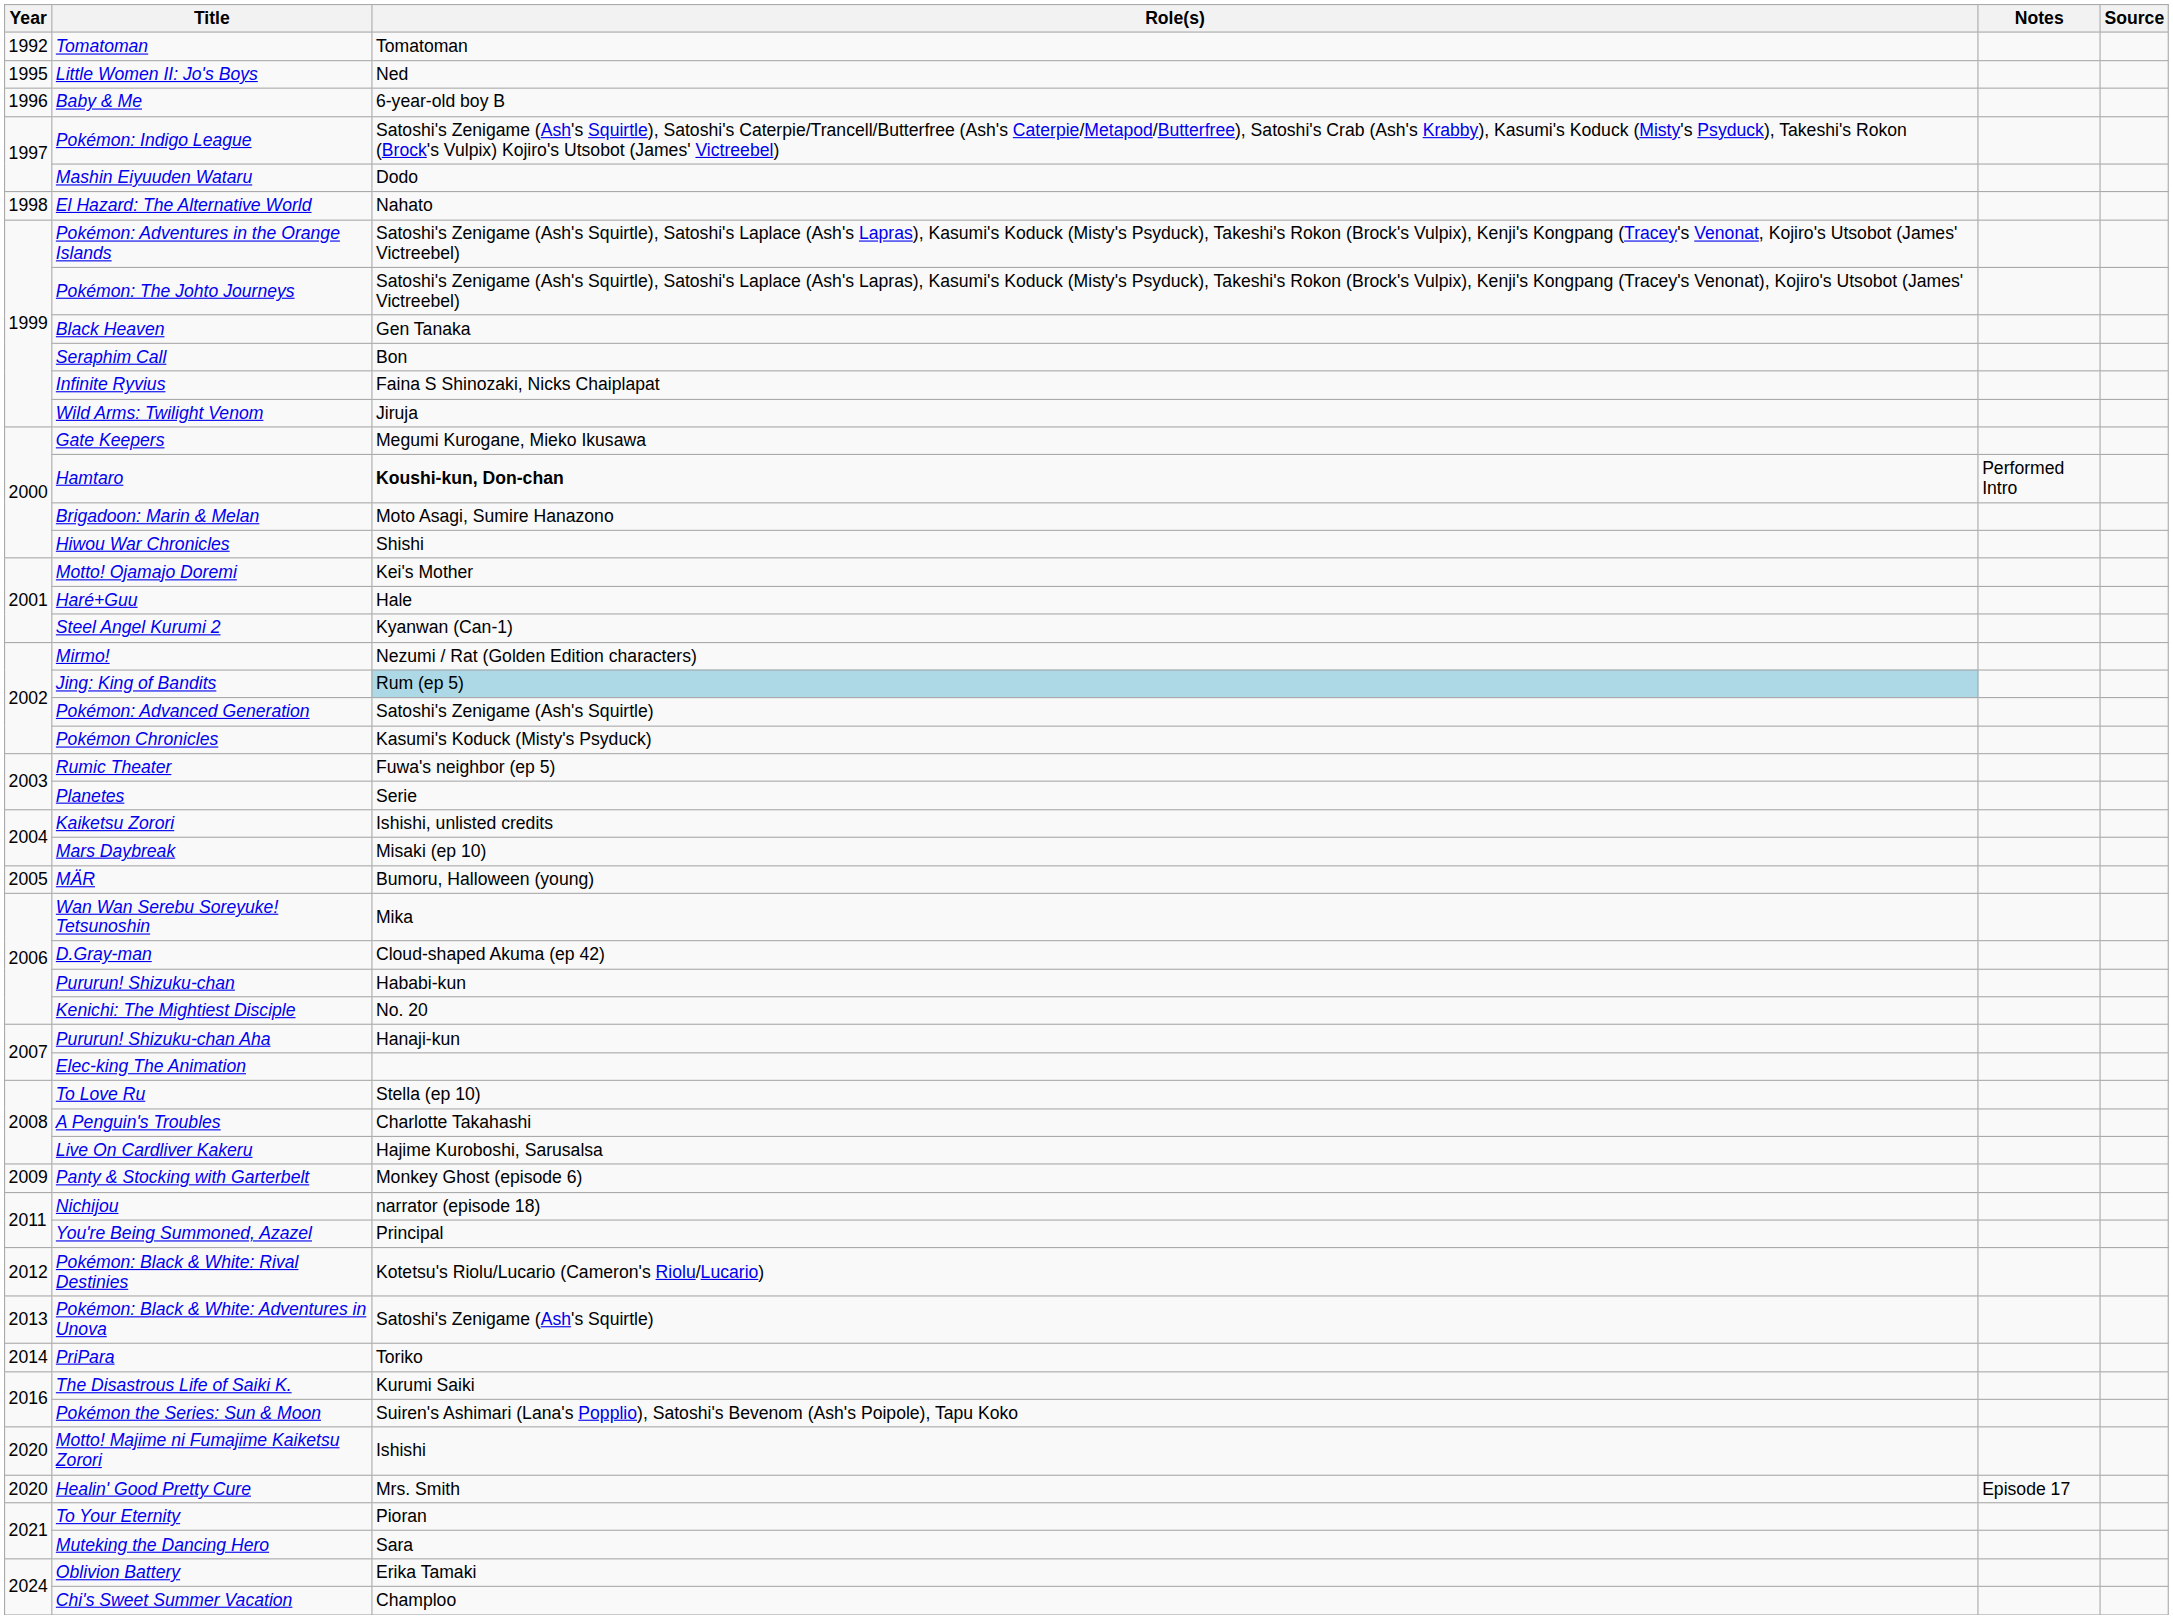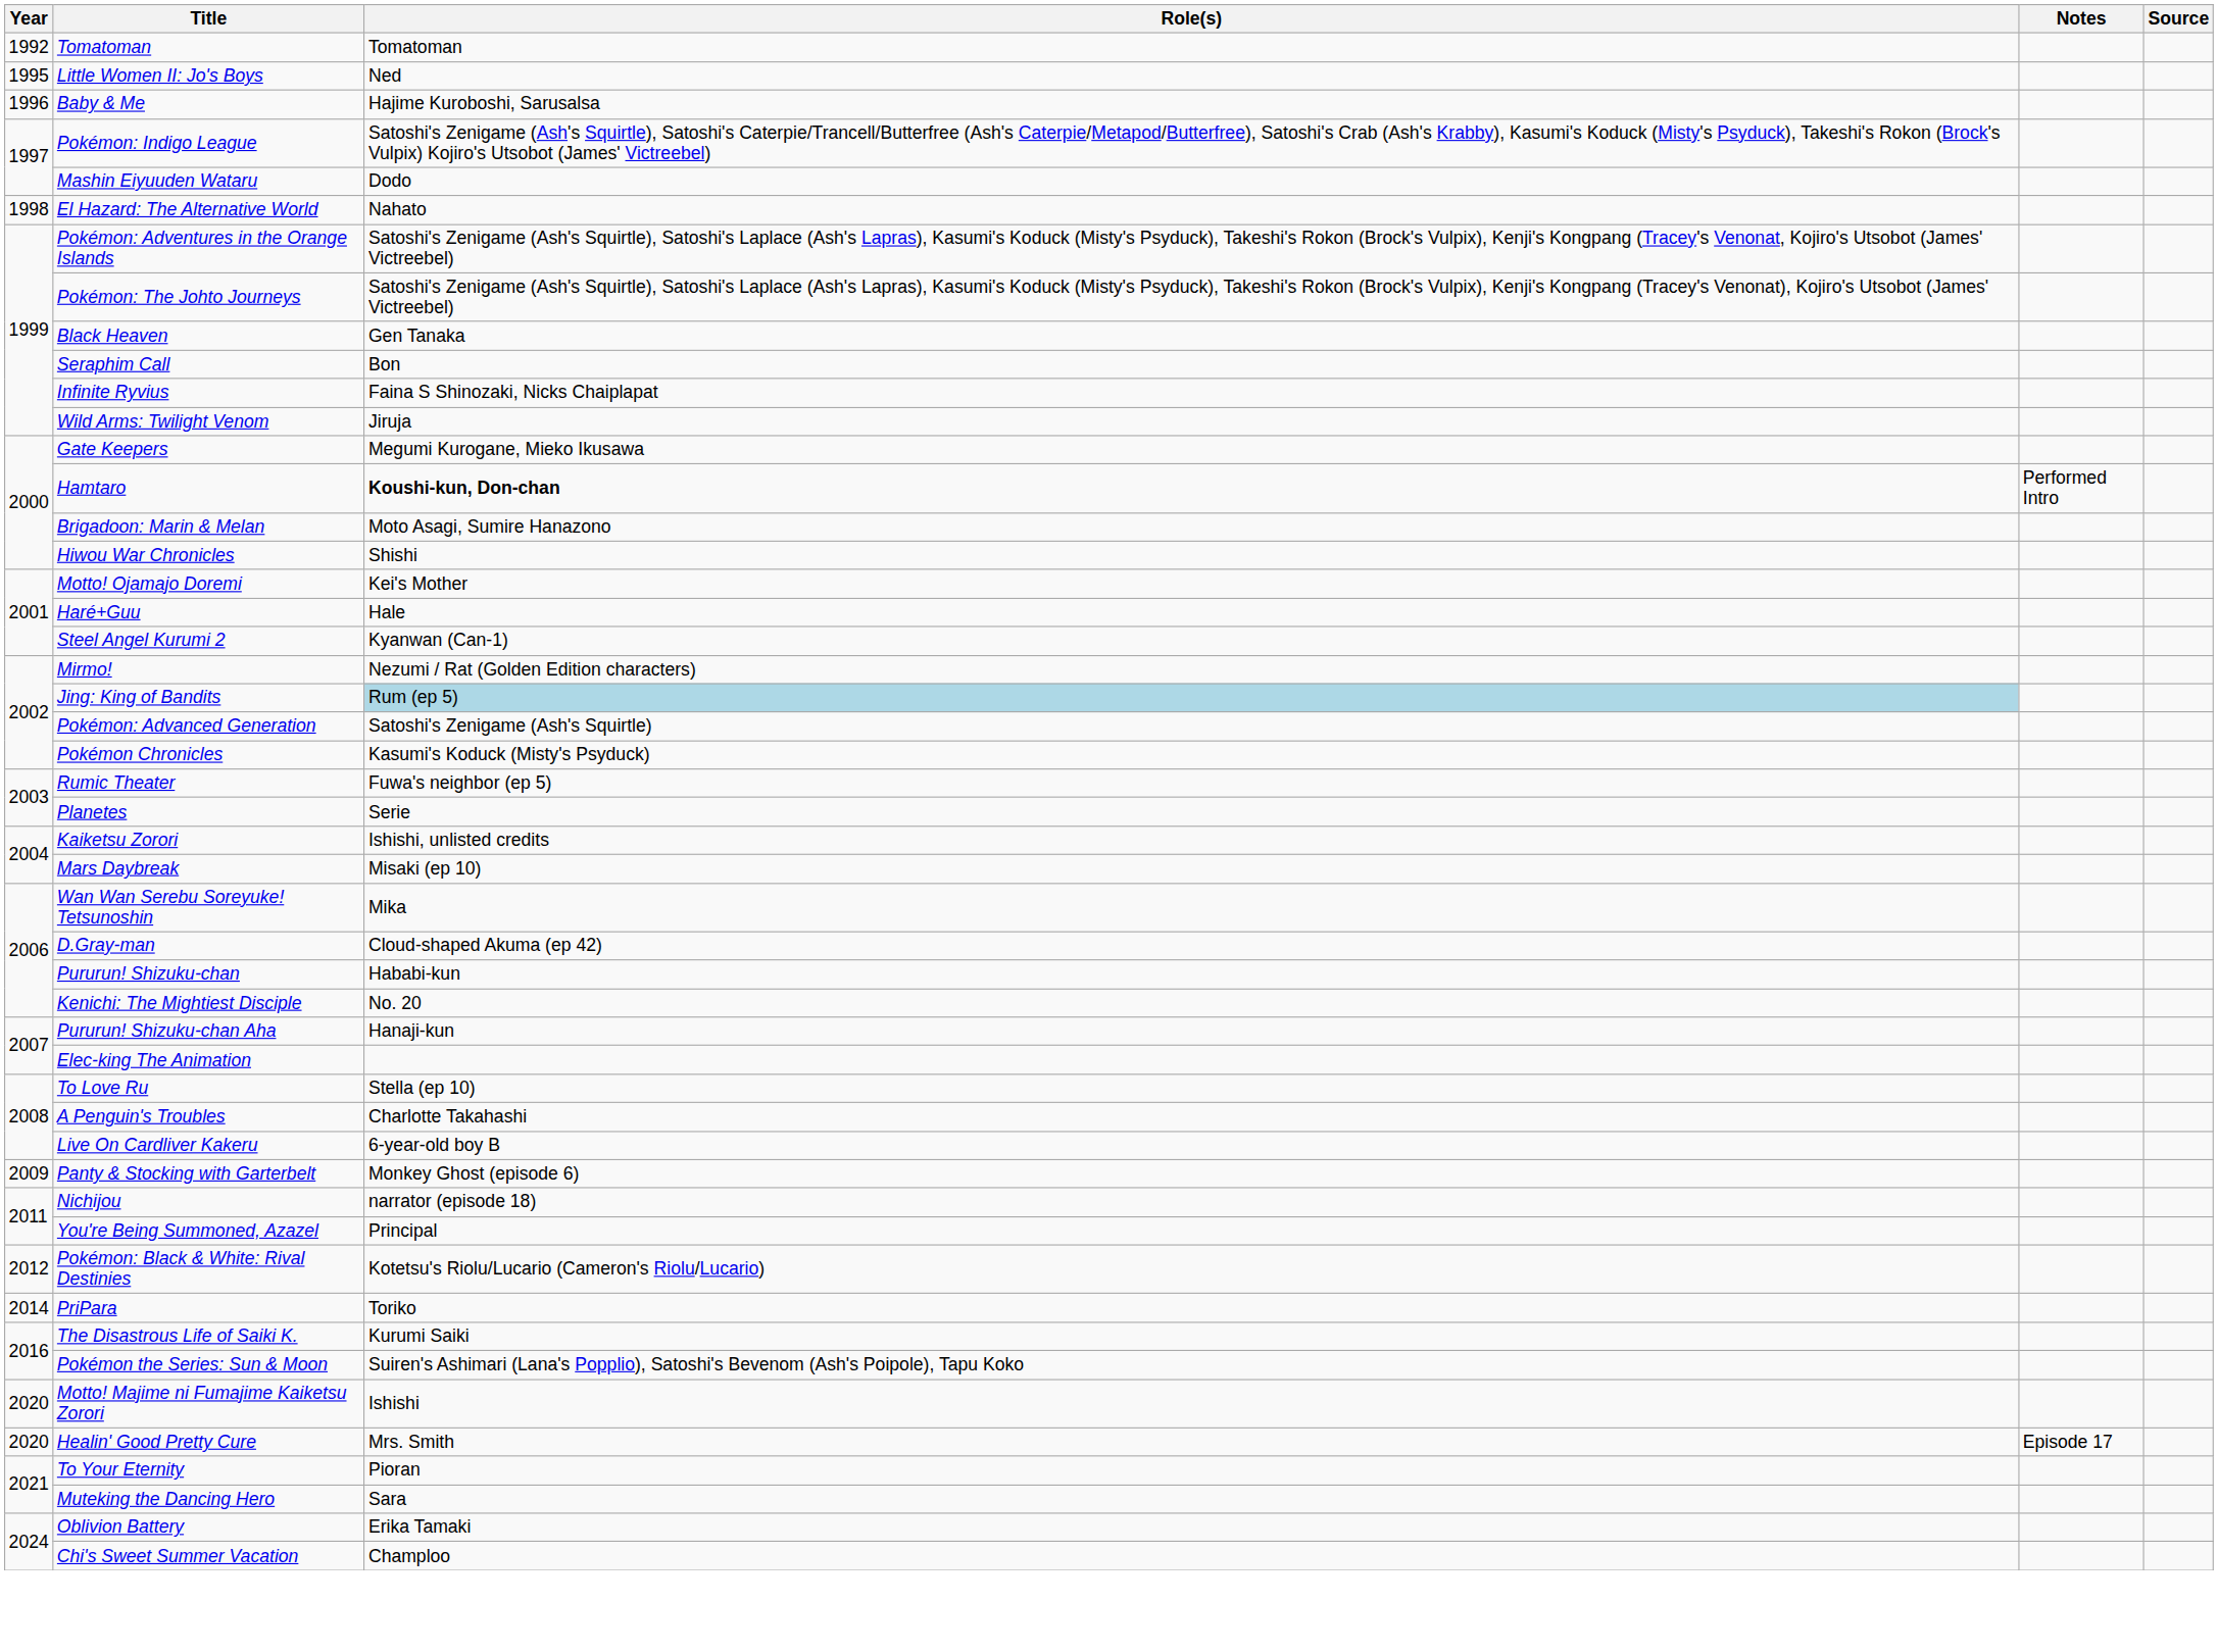 <table class="wikitable">
 <tr>
 <th>Year</th>
 <th>Title</th>
 <th>Role(s)</th>
 <th>Notes</th>
 <th>Source</th>
 </tr>
 <tr>
 <td>1992</td>
 <td><em><a href='#'>Tomatoman</a></em></td>
 <td>Tomatoman</td>
 <td></td>
 <td></td>
 </tr>
 <tr>
 <td>1995</td>
 <td><em><a href='#'>Little Women II: Jo's Boys</a></em></td>
 <td>Ned</td>
 <td></td>
 <td></td>
 </tr>
 <tr>
 <td>1996</td>
 <td><em><a href='#'>Baby & Me</a></em></td>
-<td>6-year-old boy B</td>
+<td>Hajime Kuroboshi, Sarusalsa</td>
 <td></td>
 <td></td>
 </tr>
 <tr>
 <td rowspan="2">1997</td>
 <td><em><a href='#'>Pokémon: Indigo League</a></em></td>
 <td>Satoshi's Zenigame (<a href='#'>Ash</a>'s <a href='#'>Squirtle</a>), Satoshi's Caterpie/Trancell/Butterfree (Ash's <a href='#'>Caterpie</a>/<a href='#'>Metapod</a>/<a href='#'>Butterfree</a>), Satoshi's Crab (Ash's <a href='#'>Krabby</a>), Kasumi's Koduck (<a href='#'>Misty</a>'s <a href='#'>Psyduck</a>), Takeshi's Rokon (<a href='#'>Brock</a>'s Vulpix) Kojiro's Utsobot (James' <a href='#'>Victreebel</a>)</td>
 <td></td>
 <td></td>
 </tr>
 <tr>
 <td><em><a href='#'>Mashin Eiyuuden Wataru</a></em></td>
 <td>Dodo</td>
 <td></td>
 <td></td>
 </tr>
 <tr>
 <td>1998</td>
 <td><em><a href='#'>El Hazard: The Alternative World</a></em></td>
 <td>Nahato</td>
 <td></td>
 <td></td>
 </tr>
 <tr>
 <td rowspan="6">1999</td>
 <td><em><a href='#'>Pokémon: Adventures in the Orange Islands</a></em></td>
 <td>Satoshi's Zenigame (Ash's Squirtle), Satoshi's Laplace (Ash's <a href='#'>Lapras</a>), Kasumi's Koduck (Misty's Psyduck), Takeshi's Rokon (Brock's Vulpix), Kenji's Kongpang (<a href='#'>Tracey</a>'s <a href='#'>Venonat</a>, Kojiro's Utsobot (James' Victreebel)</td>
 <td></td>
 <td></td>
 </tr>
 <tr>
 <td><em><a href='#'>Pokémon: The Johto Journeys</a></em></td>
 <td>Satoshi's Zenigame (Ash's Squirtle), Satoshi's Laplace (Ash's Lapras), Kasumi's Koduck (Misty's Psyduck), Takeshi's Rokon (Brock's Vulpix), Kenji's Kongpang (Tracey's Venonat), Kojiro's Utsobot (James' Victreebel)</td>
 <td></td>
 <td></td>
 </tr>
 <tr>
 <td><em><a href='#'>Black Heaven</a></em></td>
 <td>Gen Tanaka</td>
 <td></td>
 <td></td>
 </tr>
 <tr>
 <td><em><a href='#'>Seraphim Call</a></em></td>
 <td>Bon</td>
 <td></td>
 <td></td>
 </tr>
 <tr>
 <td><em><a href='#'>Infinite Ryvius</a></em></td>
 <td>Faina S Shinozaki, Nicks Chaiplapat</td>
 <td></td>
 <td></td>
 </tr>
 <tr>
 <td><em><a href='#'>Wild Arms: Twilight Venom</a></em></td>
 <td>Jiruja</td>
 <td></td>
 <td></td>
 </tr>
 <tr>
 <td rowspan="4">2000</td>
 <td><em><a href='#'>Gate Keepers</a></em></td>
 <td>Megumi Kurogane, Mieko Ikusawa</td>
 <td></td>
 <td></td>
 </tr>
 <tr>
 <td><em><a href='#'>Hamtaro</a></em></td>
 <td><strong>Koushi-kun, Don-chan</strong></td>
 <td>Performed Intro</td>
 <td></td>
 </tr>
 <tr>
 <td><em><a href='#'>Brigadoon: Marin & Melan</a></em></td>
 <td>Moto Asagi, Sumire Hanazono</td>
 <td></td>
 <td></td>
 </tr>
 <tr>
 <td><em><a href='#'>Hiwou War Chronicles</a></em></td>
 <td>Shishi</td>
 <td></td>
 <td></td>
 </tr>
 <tr>
 <td rowspan="3">2001</td>
 <td><em><a href='#'>Motto! Ojamajo Doremi</a></em></td>
 <td>Kei's Mother</td>
 <td></td>
 <td></td>
 </tr>
 <tr>
 <td><em><a href='#'>Haré+Guu</a></em></td>
 <td>Hale</td>
 <td></td>
 <td></td>
 </tr>
 <tr>
 <td><em><a href='#'>Steel Angel Kurumi 2</a></em></td>
 <td>Kyanwan (Can-1)</td>
 <td></td>
 <td></td>
 </tr>
 <tr>
 <td rowspan="4">2002</td>
 <td><em><a href='#'>Mirmo!</a></em></td>
 <td>Nezumi / Rat (Golden Edition characters)</td>
 <td></td>
 <td></td>
 </tr>
 <tr>
 <td><em><a href='#'>Jing: King of Bandits</a></em></td>
 <td style="background: lightblue;">Rum (ep 5)</td>
 <td></td>
 <td></td>
 </tr>
 <tr>
 <td><em><a href='#'>Pokémon: Advanced Generation</a></em></td>
 <td>Satoshi's Zenigame (Ash's Squirtle)</td>
 <td></td>
 <td></td>
 </tr>
 <tr>
 <td><em><a href='#'>Pokémon Chronicles</a></em></td>
 <td>Kasumi's Koduck (Misty's Psyduck)</td>
 <td></td>
 <td></td>
 </tr>
 <tr>
 <td rowspan="2">2003</td>
 <td><em><a href='#'>Rumic Theater</a></em></td>
 <td>Fuwa's neighbor (ep 5)</td>
 <td></td>
 <td></td>
 </tr>
 <tr>
 <td><em><a href='#'>Planetes</a></em></td>
 <td>Serie</td>
 <td></td>
 <td></td>
 </tr>
 <tr>
 <td rowspan="2">2004</td>
 <td><em><a href='#'>Kaiketsu Zorori</a></em></td>
 <td>Ishishi, unlisted credits</td>
 <td></td>
 <td></td>
 </tr>
 <tr>
 <td><em><a href='#'>Mars Daybreak</a></em></td>
 <td>Misaki (ep 10)</td>
 <td></td>
 <td></td>
 </tr>
 <tr>
-<td>2005</td>
-<td><em><a href='#'>MÄR</a></em></td>
-<td>Bumoru, Halloween (young)</td>
-<td></td>
-<td></td>
-</tr>
-<tr>
 <td rowspan="4">2006</td>
 <td><em><a href='#'>Wan Wan Serebu Soreyuke! Tetsunoshin</a></em></td>
 <td>Mika</td>
 <td></td>
 <td></td>
 </tr>
 <tr>
 <td><em><a href='#'>D.Gray-man</a></em></td>
 <td>Cloud-shaped Akuma (ep 42)</td>
 <td></td>
 <td></td>
 </tr>
 <tr>
 <td><em><a href='#'>Pururun! Shizuku-chan</a></em></td>
 <td>Hababi-kun</td>
 <td></td>
 <td></td>
 </tr>
 <tr>
 <td><em><a href='#'>Kenichi: The Mightiest Disciple</a></em></td>
 <td>No. 20</td>
 <td></td>
 <td></td>
 </tr>
 <tr>
 <td rowspan="2">2007</td>
 <td><em><a href='#'>Pururun! Shizuku-chan Aha</a></em></td>
 <td>Hanaji-kun</td>
 <td></td>
 <td></td>
 </tr>
 <tr>
 <td><em><a href='#'>Elec-king The Animation</a></em></td>
 <td></td>
 <td></td>
 <td></td>
 </tr>
 <tr>
 <td rowspan="3">2008</td>
 <td><em><a href='#'>To Love Ru</a></em></td>
 <td>Stella (ep 10)</td>
 <td></td>
 <td></td>
 </tr>
 <tr>
 <td><em><a href='#'>A Penguin's Troubles</a></em></td>
 <td>Charlotte Takahashi</td>
 <td></td>
 <td></td>
 </tr>
 <tr>
 <td><em><a href='#'>Live On Cardliver Kakeru</a></em></td>
-<td>Hajime Kuroboshi, Sarusalsa</td>
+<td>6-year-old boy B</td>
 <td></td>
 <td></td>
 </tr>
 <tr>
 <td>2009</td>
 <td><em><a href='#'>Panty & Stocking with Garterbelt</a></em></td>
 <td>Monkey Ghost (episode 6)</td>
 <td></td>
 <td></td>
 </tr>
 <tr>
 <td rowspan="2">2011</td>
 <td><em><a href='#'>Nichijou</a></em></td>
 <td>narrator (episode 18)</td>
 <td></td>
 <td></td>
 </tr>
 <tr>
 <td><em><a href='#'>You're Being Summoned, Azazel</a></em></td>
 <td>Principal</td>
 <td></td>
 <td></td>
 </tr>
 <tr>
 <td>2012</td>
 <td><em><a href='#'>Pokémon: Black & White: Rival Destinies</a></em></td>
 <td>Kotetsu's Riolu/Lucario (Cameron's <a href='#'>Riolu</a>/<a href='#'>Lucario</a>)</td>
-<td></td>
-<td></td>
-</tr>
-<tr>
-<td>2013</td>
-<td><em><a href='#'>Pokémon: Black & White: Adventures in Unova</a></em></td>
-<td>Satoshi's Zenigame (<a href='#'>Ash</a>'s Squirtle)</td>
 <td></td>
 <td></td>
 </tr>
 <tr>
 <td>2014</td>
 <td><em><a href='#'>PriPara</a></em></td>
 <td>Toriko</td>
 <td></td>
 <td></td>
 </tr>
 <tr>
 <td rowspan="2">2016</td>
 <td><em><a href='#'>The Disastrous Life of Saiki K.</a></em></td>
 <td>Kurumi Saiki</td>
 <td></td>
 <td></td>
 </tr>
 <tr>
 <td><em><a href='#'>Pokémon the Series: Sun & Moon</a></em></td>
 <td>Suiren's Ashimari (Lana's <a href='#'>Popplio</a>), Satoshi's Bevenom (Ash's Poipole), Tapu Koko</td>
 <td></td>
 <td></td>
 </tr>
 <tr>
 <td>2020</td>
 <td><em><a href='#'>Motto! Majime ni Fumajime Kaiketsu Zorori</a></em></td>
 <td>Ishishi</td>
 <td></td>
 <td></td>
 </tr>
 <tr>
 <td>2020</td>
 <td><em><a href='#'>Healin' Good Pretty Cure</a></em></td>
 <td>Mrs. Smith</td>
 <td>Episode 17</td>
 <td></td>
 </tr>
 <tr>
 <td rowspan="2">2021</td>
 <td><em><a href='#'>To Your Eternity</a></em></td>
 <td>Pioran</td>
 <td></td>
 <td></td>
 </tr>
 <tr>
 <td><em><a href='#'>Muteking the Dancing Hero</a></em></td>
 <td>Sara</td>
 <td></td>
 <td></td>
 </tr>
 <tr>
 <td rowspan="2">2024</td>
 <td><em><a href='#'>Oblivion Battery</a></em></td>
 <td>Erika Tamaki</td>
 <td></td>
 <td></td>
 </tr>
 <tr>
 <td><em><a href='#'>Chi's Sweet Summer Vacation</a></em></td>
 <td>Champloo</td>
 <td></td>
 <td></td>
 </tr>
 </table>
